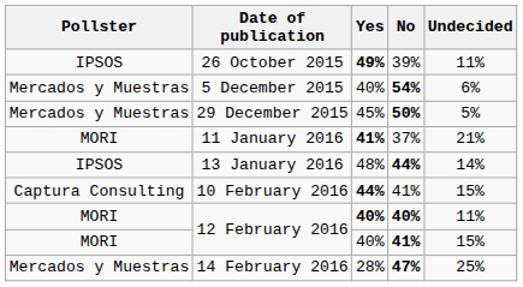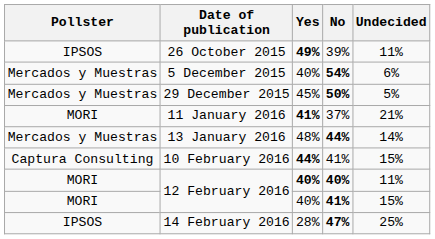 <table class=wikitable style=text-align:center>
 <tr>
 <th>Pollster</th>
 <th>Date of<br>publication</th>
 <th>Yes</th>
 <th>No</th>
 <th>Undecided</th>
 </tr>
 <tr>
 <td>IPSOS</td>
 <td>26 October 2015</td>
 <td><strong>49%</strong></td>
 <td>39%</td>
 <td>11%</td>
 </tr>
 <tr>
 <td>Mercados y Muestras</td>
 <td>5 December 2015</td>
 <td>40%</td>
 <td><strong>54%</strong></td>
 <td>6%</td>
 </tr>
 <tr>
 <td>Mercados y Muestras</td>
 <td>29 December 2015</td>
 <td>45%</td>
 <td><strong>50%</strong></td>
 <td>5%</td>
 </tr>
 <tr>
 <td>MORI</td>
 <td>11 January 2016</td>
 <td><strong>41%</strong></td>
 <td>37%</td>
 <td>21%</td>
 </tr>
 <tr>
-<td>IPSOS</td>
+<td>Mercados y Muestras</td>
 <td>13 January 2016</td>
 <td>48%</td>
 <td><strong>44%</strong></td>
 <td>14%</td>
 </tr>
 <tr>
 <td>Captura Consulting</td>
 <td>10 February 2016</td>
 <td><strong>44%</strong></td>
 <td>41%</td>
 <td>15%</td>
 </tr>
 <tr>
 <td>MORI</td>
 <td rowspan="2">12 February 2016</td>
 <td><strong>40%</strong></td>
 <td><strong>40%</strong></td>
 <td>11%</td>
 </tr>
 <tr>
 <td>MORI</td>
 <td>40%</td>
 <td><strong>41%</strong></td>
 <td>15%</td>
 </tr>
 <tr>
-<td>Mercados y Muestras</td>
+<td>IPSOS</td>
 <td>14 February 2016</td>
 <td>28%</td>
 <td><strong>47%</strong></td>
 <td>25%</td>
 </tr>
 </table>
